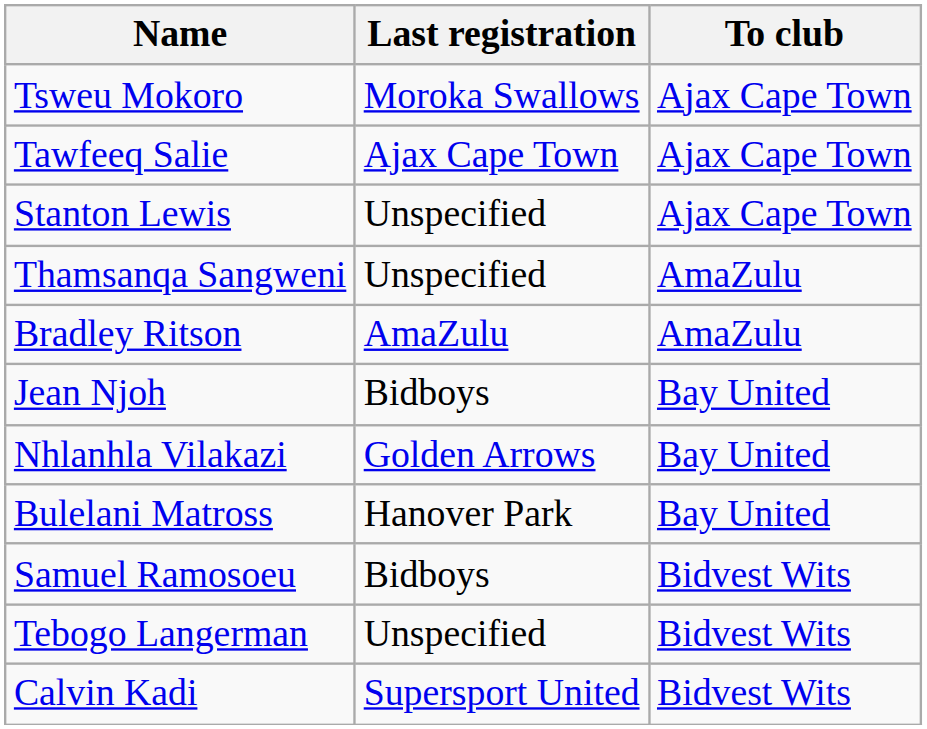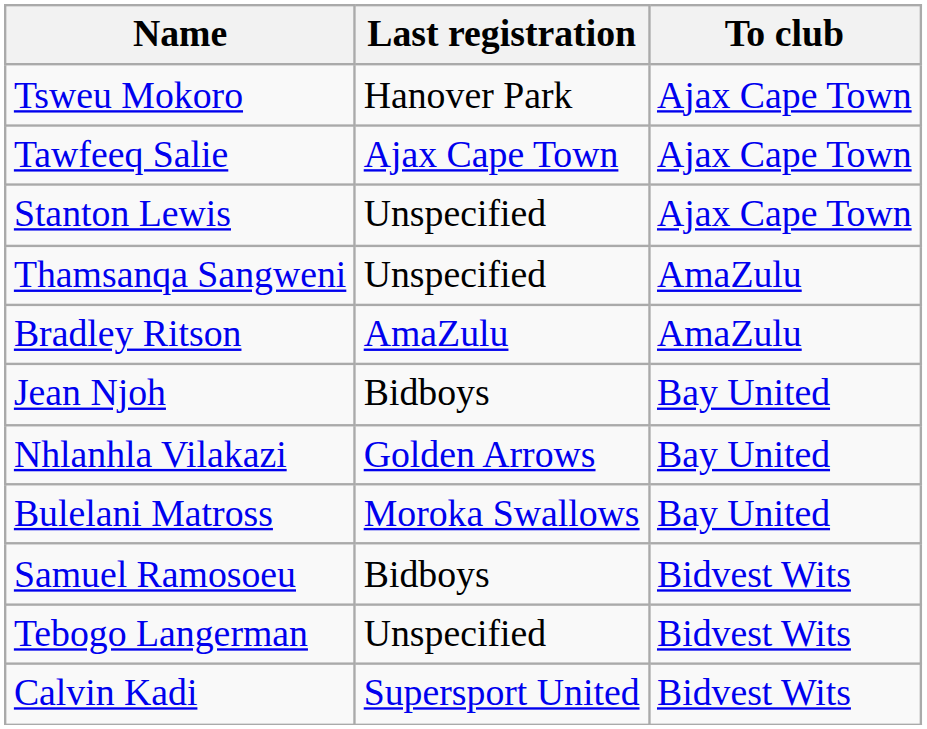 <table class="wikitable sortable">
 <tr>
 <th>Name</th>
 <th>Last registration</th>
 <th>To club</th>
 </tr>
 <tr>
 <td><a href='#'>Tsweu Mokoro</a></td>
-<td><a href='#'>Moroka Swallows</a></td>
+<td>Hanover Park</td>
 <td><a href='#'>Ajax Cape Town</a></td>
 </tr>
 <tr>
 <td><a href='#'>Tawfeeq Salie</a></td>
 <td><a href='#'>Ajax Cape Town</a></td>
 <td><a href='#'>Ajax Cape Town</a></td>
 </tr>
 <tr>
 <td><a href='#'>Stanton Lewis</a></td>
 <td>Unspecified</td>
 <td><a href='#'>Ajax Cape Town</a></td>
 </tr>
 <tr>
 <td><a href='#'>Thamsanqa Sangweni</a></td>
 <td>Unspecified</td>
 <td><a href='#'>AmaZulu</a></td>
 </tr>
 <tr>
 <td><a href='#'>Bradley Ritson</a></td>
 <td><a href='#'>AmaZulu</a></td>
 <td><a href='#'>AmaZulu</a></td>
 </tr>
 <tr>
 <td><a href='#'>Jean Njoh</a></td>
 <td>Bidboys</td>
 <td><a href='#'>Bay United</a></td>
 </tr>
 <tr>
 <td><a href='#'>Nhlanhla Vilakazi</a></td>
 <td><a href='#'>Golden Arrows</a></td>
 <td><a href='#'>Bay United</a></td>
 </tr>
 <tr>
 <td><a href='#'>Bulelani Matross</a></td>
-<td>Hanover Park</td>
+<td><a href='#'>Moroka Swallows</a></td>
 <td><a href='#'>Bay United</a></td>
 </tr>
 <tr>
 <td><a href='#'>Samuel Ramosoeu</a></td>
 <td>Bidboys</td>
 <td><a href='#'>Bidvest Wits</a></td>
 </tr>
 <tr>
 <td><a href='#'>Tebogo Langerman</a></td>
 <td>Unspecified</td>
 <td><a href='#'>Bidvest Wits</a></td>
 </tr>
 <tr>
 <td><a href='#'>Calvin Kadi</a></td>
 <td><a href='#'>Supersport United</a></td>
 <td><a href='#'>Bidvest Wits</a></td>
 </tr>
 <tr>
 </tr>
 </table>
